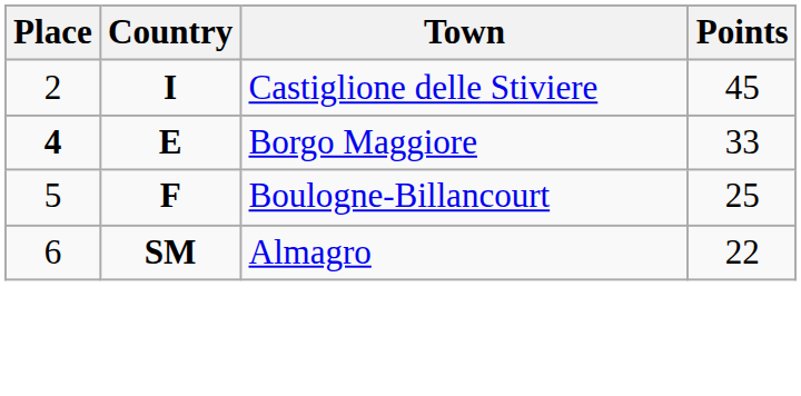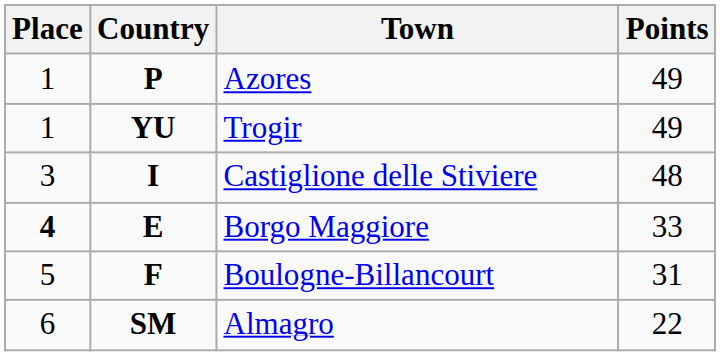 <table class="wikitable" style="text-align;">
 <tr>
 <th width="25">Place</th>
 <th width="25">Country</th>
 <th width="200">Town</th>
 <th width="25">Points</th>
 </tr>
 <tr>
-<td align="center">2</td>
+<td align="center">1</td>
+<td align="center"><strong>P</strong></td>
+<td align="left"><a href='#'>Azores</a></td>
+<td align="center">49</td>
+</tr>
+<tr>
+<td align="center">1</td>
+<td align="center"><strong>YU</strong></td>
+<td align="left"><a href='#'>Trogir</a></td>
+<td align="center">49</td>
+</tr>
+<tr>
+<td align="center">3</td>
 <td align="center"><strong>I</strong></td>
 <td align="left"><a href='#'>Castiglione delle Stiviere</a></td>
-<td align="center">45</td>
+<td align="center">48</td>
 </tr>
 <tr>
 <td align="center"><strong>4</strong></td>
 <td align="center"><strong>E</strong></td>
 <td align="left"><a href='#'>Borgo Maggiore</a></td>
 <td align="center">33</td>
 </tr>
 <tr>
 <td align="center">5</td>
 <td align="center"><strong>F</strong></td>
 <td align="left"><a href='#'>Boulogne-Billancourt</a></td>
-<td align="center">25</td>
+<td align="center">31</td>
 </tr>
 <tr>
 <td align="center">6</td>
 <td align="center"><strong>SM</strong></td>
 <td align="left"><a href='#'>Almagro</a></td>
 <td align="center">22</td>
 </tr>
 </table>
